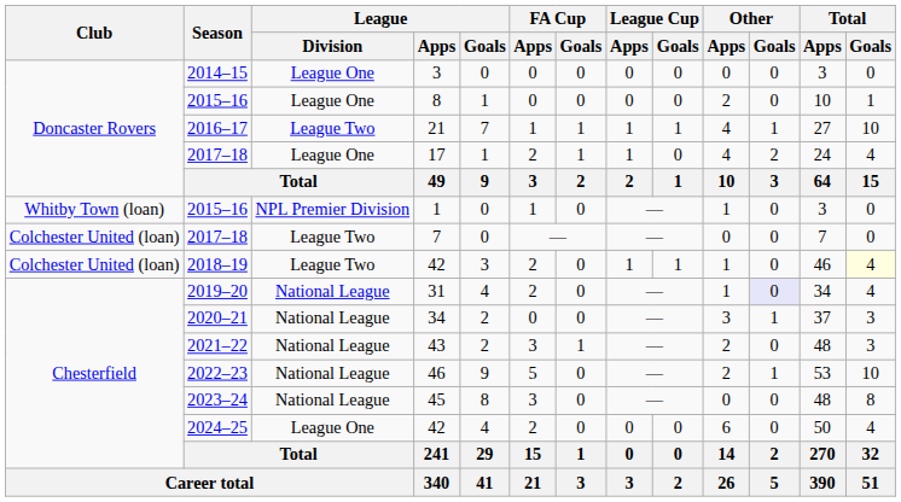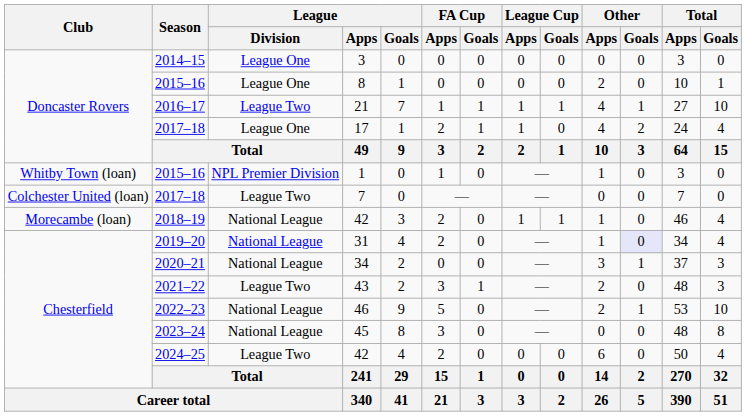 <table class="wikitable" style="text-align:center">
 <tr>
 <th rowspan="2">Club</th>
 <th rowspan="2">Season</th>
 <th colspan="3">League</th>
 <th colspan="2">FA Cup</th>
 <th colspan="2">League Cup</th>
 <th colspan="2">Other</th>
 <th colspan="2">Total</th>
 </tr>
 <tr>
 <th>Division</th>
 <th>Apps</th>
 <th>Goals</th>
 <th>Apps</th>
 <th>Goals</th>
 <th>Apps</th>
 <th>Goals</th>
 <th>Apps</th>
 <th>Goals</th>
 <th>Apps</th>
 <th>Goals</th>
 </tr>
 <tr>
 <td rowspan="5" valign="center"><a href='#'>Doncaster Rovers</a></td>
 <td><a href='#'>2014–15</a></td>
 <td><a href='#'>League One</a></td>
 <td>3</td>
 <td>0</td>
 <td>0</td>
 <td>0</td>
 <td>0</td>
 <td>0</td>
 <td>0</td>
 <td>0</td>
 <td>3</td>
 <td>0</td>
 </tr>
 <tr>
 <td><a href='#'>2015–16</a></td>
 <td>League One</td>
 <td>8</td>
 <td>1</td>
 <td>0</td>
 <td>0</td>
 <td>0</td>
 <td>0</td>
 <td>2</td>
 <td>0</td>
 <td>10</td>
 <td>1</td>
 </tr>
 <tr>
 <td><a href='#'>2016–17</a></td>
 <td><a href='#'>League Two</a></td>
 <td>21</td>
 <td>7</td>
 <td>1</td>
 <td>1</td>
 <td>1</td>
 <td>1</td>
 <td>4</td>
 <td>1</td>
 <td>27</td>
 <td>10</td>
 </tr>
 <tr>
 <td><a href='#'>2017–18</a></td>
 <td>League One</td>
 <td>17</td>
 <td>1</td>
 <td>2</td>
 <td>1</td>
 <td>1</td>
 <td>0</td>
 <td>4</td>
 <td>2</td>
 <td>24</td>
 <td>4</td>
 </tr>
 <tr>
 <th colspan="2">Total</th>
 <th>49</th>
 <th>9</th>
 <th>3</th>
 <th>2</th>
 <th>2</th>
 <th>1</th>
 <th>10</th>
 <th>3</th>
 <th>64</th>
 <th>15</th>
 </tr>
 <tr>
 <td><a href='#'>Whitby Town</a> (loan)</td>
 <td><a href='#'>2015–16</a></td>
 <td><a href='#'>NPL Premier Division</a></td>
 <td>1</td>
 <td>0</td>
 <td>1</td>
 <td>0</td>
 <td colspan="2">—</td>
 <td>1</td>
 <td>0</td>
 <td>3</td>
 <td>0</td>
 </tr>
 <tr>
 <td><a href='#'>Colchester United</a> (loan)</td>
 <td><a href='#'>2017–18</a></td>
 <td>League Two</td>
 <td>7</td>
 <td>0</td>
 <td colspan=2>—</td>
 <td colspan=2>—</td>
 <td>0</td>
 <td>0</td>
 <td>7</td>
 <td>0</td>
 </tr>
 <tr>
-<td><a href='#'>Colchester United</a> (loan)</td>
+<td><a href='#'>Morecambe</a> (loan)</td>
 <td><a href='#'>2018–19</a></td>
-<td>League Two</td>
+<td>National League</td>
 <td>42</td>
 <td>3</td>
 <td>2</td>
 <td>0</td>
 <td>1</td>
 <td>1</td>
 <td>1</td>
 <td>0</td>
 <td>46</td>
-<td style="background: lightyellow;">4</td>
+<td>4</td>
 </tr>
 <tr>
 <td rowspan="7"><a href='#'>Chesterfield</a></td>
 <td><a href='#'>2019–20</a></td>
 <td><a href='#'>National League</a></td>
 <td>31</td>
 <td>4</td>
 <td>2</td>
 <td>0</td>
 <td colspan="2">—</td>
 <td>1</td>
 <td style="background: lavender;">0</td>
 <td>34</td>
 <td>4</td>
 </tr>
 <tr>
 <td><a href='#'>2020–21</a></td>
 <td>National League</td>
 <td>34</td>
 <td>2</td>
 <td>0</td>
 <td>0</td>
 <td colspan="2">—</td>
 <td>3</td>
 <td>1</td>
 <td>37</td>
 <td>3</td>
 </tr>
 <tr>
 <td><a href='#'>2021–22</a></td>
-<td>National League</td>
+<td>League Two</td>
 <td>43</td>
 <td>2</td>
 <td>3</td>
 <td>1</td>
 <td colspan="2">—</td>
 <td>2</td>
 <td>0</td>
 <td>48</td>
 <td>3</td>
 </tr>
 <tr>
 <td><a href='#'>2022–23</a></td>
 <td>National League</td>
 <td>46</td>
 <td>9</td>
 <td>5</td>
 <td>0</td>
 <td colspan="2">—</td>
 <td>2</td>
 <td>1</td>
 <td>53</td>
 <td>10</td>
 </tr>
 <tr>
 <td><a href='#'>2023–24</a></td>
 <td>National League</td>
 <td>45</td>
 <td>8</td>
 <td>3</td>
 <td>0</td>
 <td colspan="2">—</td>
 <td>0</td>
 <td>0</td>
 <td>48</td>
 <td>8</td>
 </tr>
 <tr>
 <td><a href='#'>2024–25</a></td>
-<td>League One</td>
+<td>League Two</td>
 <td>42</td>
 <td>4</td>
 <td>2</td>
 <td>0</td>
 <td>0</td>
 <td>0</td>
 <td>6</td>
 <td>0</td>
 <td>50</td>
 <td>4</td>
 </tr>
 <tr>
 <th colspan="2">Total</th>
 <th>241</th>
 <th>29</th>
 <th>15</th>
 <th>1</th>
 <th>0</th>
 <th>0</th>
 <th>14</th>
 <th>2</th>
 <th>270</th>
 <th>32</th>
 </tr>
 <tr>
 <th colspan="3">Career total</th>
 <th>340</th>
 <th>41</th>
 <th>21</th>
 <th>3</th>
 <th>3</th>
 <th>2</th>
 <th>26</th>
 <th>5</th>
 <th>390</th>
 <th>51</th>
 </tr>
 </table>
